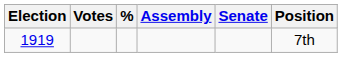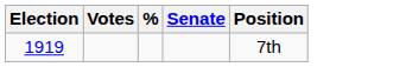 <table class="wikitable" style="text-align:center">
 <tr>
 <th>Election</th>
 <th>Votes</th>
 <th>%</th>
-<th><a href='#'>Assembly</a></th>
 <th><a href='#'>Senate</a></th>
 <th>Position</th>
 </tr>
 <tr>
 <td><a href='#'>1919</a></td>
 <td></td>
 <td></td>
 <td></td>
-<td></td>
 <td>7th</td>
 </tr>
 </table>
